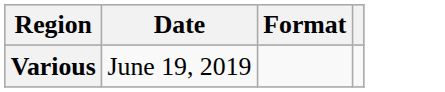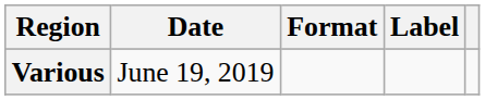 <table class="wikitable plainrowheaders" style="text-align:center">
 <tr>
 <th>Region</th>
 <th>Date</th>
 <th>Format</th>
+<th>Label</th>
 <th></th>
 </tr>
 <tr>
 <th scope="row">Various</th>
 <td>June 19, 2019</td>
 <td></td>
 <td></td>
+<td></td>
 </tr>
 </table>
